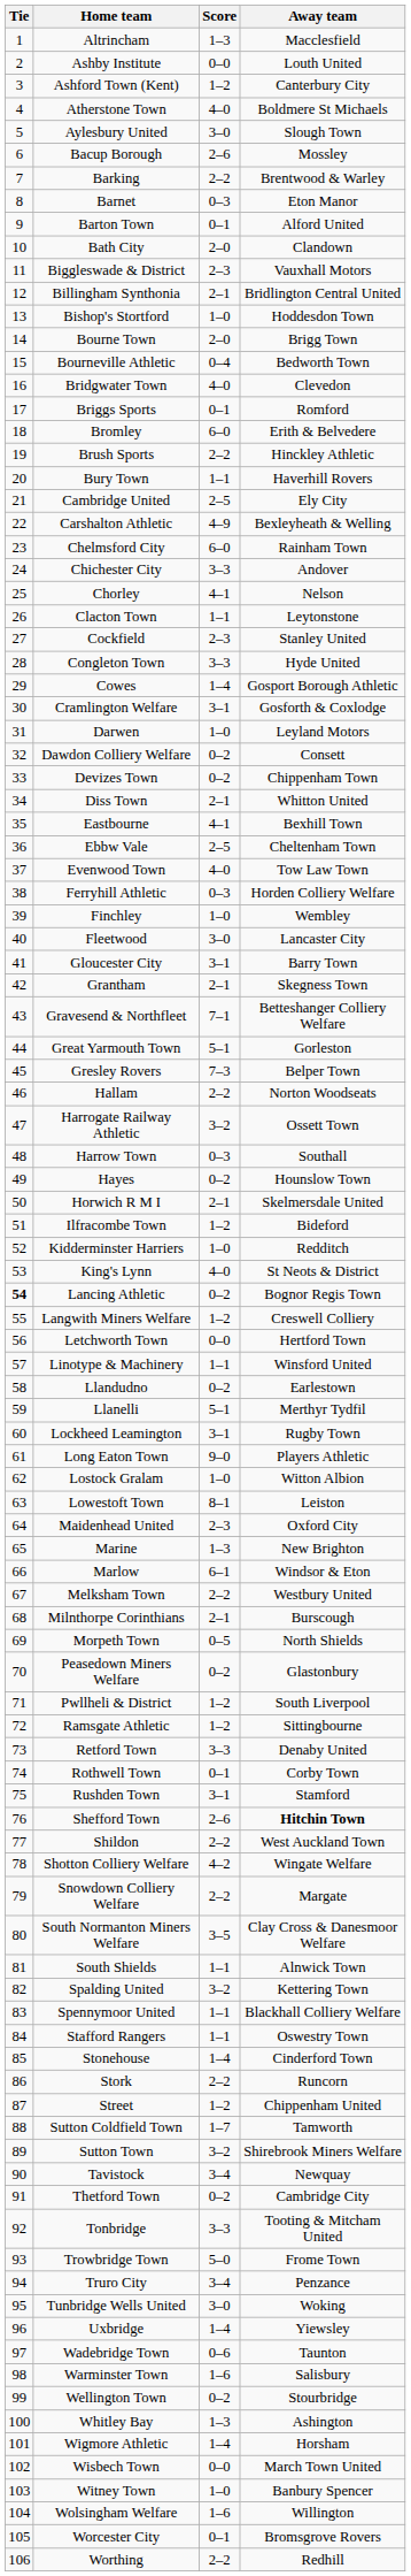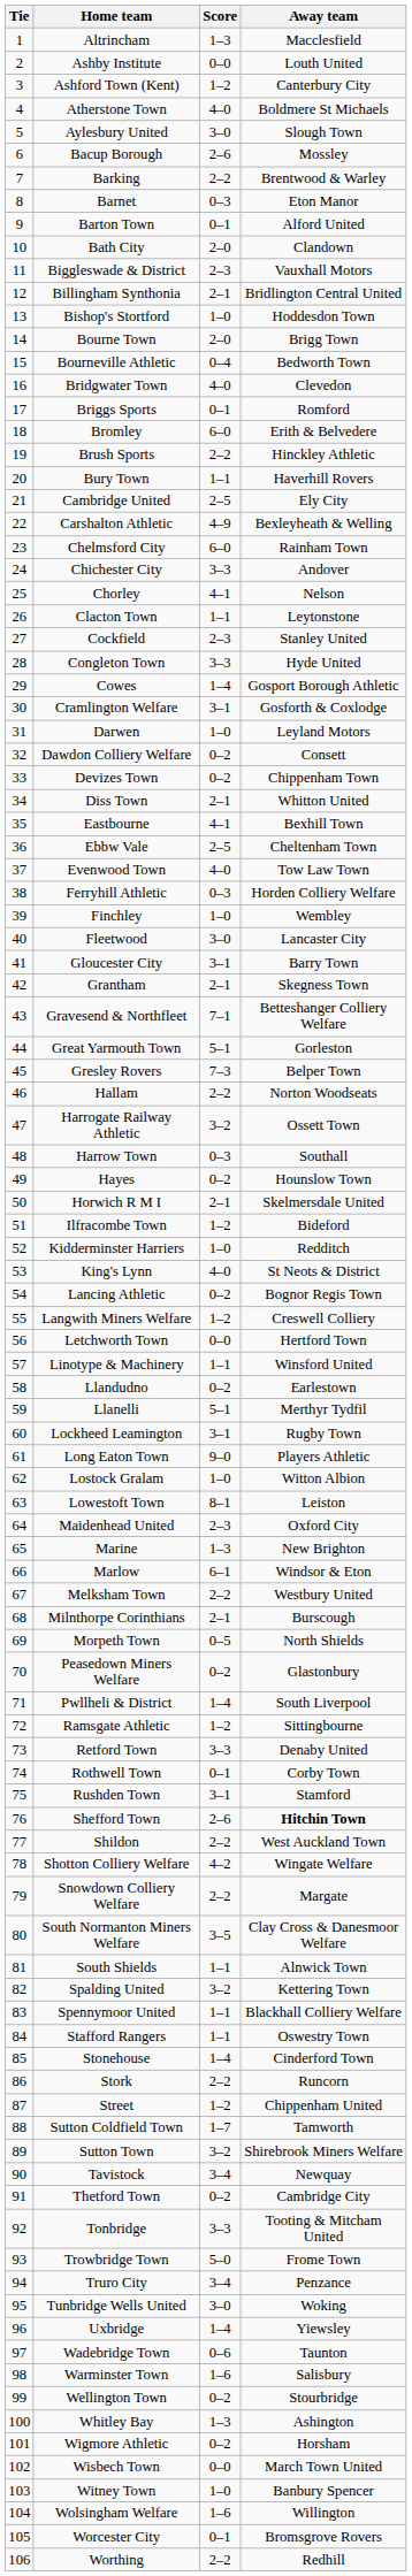 <table class="wikitable" style="text-align:center;">
 <tr>
 <th width=20>Tie</th>
 <th width=175>Home team</th>
 <th width=20>Score</th>
 <th width=175>Away team</th>
 </tr>
 <tr>
 <td>1</td>
 <td>Altrincham</td>
 <td>1–3</td>
 <td>Macclesfield</td>
 </tr>
 <tr>
 <td>2</td>
 <td>Ashby Institute</td>
 <td>0–0</td>
 <td>Louth United</td>
 </tr>
 <tr>
 <td>3</td>
 <td>Ashford Town (Kent)</td>
 <td>1–2</td>
 <td>Canterbury City</td>
 </tr>
 <tr>
 <td>4</td>
 <td>Atherstone Town</td>
 <td>4–0</td>
 <td>Boldmere St Michaels</td>
 </tr>
 <tr>
 <td>5</td>
 <td>Aylesbury United</td>
 <td>3–0</td>
 <td>Slough Town</td>
 </tr>
 <tr>
 <td>6</td>
 <td>Bacup Borough</td>
 <td>2–6</td>
 <td>Mossley</td>
 </tr>
 <tr>
 <td>7</td>
 <td>Barking</td>
 <td>2–2</td>
 <td>Brentwood & Warley</td>
 </tr>
 <tr>
 <td>8</td>
 <td>Barnet</td>
 <td>0–3</td>
 <td>Eton Manor</td>
 </tr>
 <tr>
 <td>9</td>
 <td>Barton Town</td>
 <td>0–1</td>
 <td>Alford United</td>
 </tr>
 <tr>
 <td>10</td>
 <td>Bath City</td>
 <td>2–0</td>
 <td>Clandown</td>
 </tr>
 <tr>
 <td>11</td>
 <td>Biggleswade & District</td>
 <td>2–3</td>
 <td>Vauxhall Motors</td>
 </tr>
 <tr>
 <td>12</td>
 <td>Billingham Synthonia</td>
 <td>2–1</td>
 <td>Bridlington Central United</td>
 </tr>
 <tr>
 <td>13</td>
 <td>Bishop's Stortford</td>
 <td>1–0</td>
 <td>Hoddesdon Town</td>
 </tr>
 <tr>
 <td>14</td>
 <td>Bourne Town</td>
 <td>2–0</td>
 <td>Brigg Town</td>
 </tr>
 <tr>
 <td>15</td>
 <td>Bourneville Athletic</td>
 <td>0–4</td>
 <td>Bedworth Town</td>
 </tr>
 <tr>
 <td>16</td>
 <td>Bridgwater Town</td>
 <td>4–0</td>
 <td>Clevedon</td>
 </tr>
 <tr>
 <td>17</td>
 <td>Briggs Sports</td>
 <td>0–1</td>
 <td>Romford</td>
 </tr>
 <tr>
 <td>18</td>
 <td>Bromley</td>
 <td>6–0</td>
 <td>Erith & Belvedere</td>
 </tr>
 <tr>
 <td>19</td>
 <td>Brush Sports</td>
 <td>2–2</td>
 <td>Hinckley Athletic</td>
 </tr>
 <tr>
 <td>20</td>
 <td>Bury Town</td>
 <td>1–1</td>
 <td>Haverhill Rovers</td>
 </tr>
 <tr>
 <td>21</td>
 <td>Cambridge United</td>
 <td>2–5</td>
 <td>Ely City</td>
 </tr>
 <tr>
 <td>22</td>
 <td>Carshalton Athletic</td>
 <td>4–9</td>
 <td>Bexleyheath & Welling</td>
 </tr>
 <tr>
 <td>23</td>
 <td>Chelmsford City</td>
 <td>6–0</td>
 <td>Rainham Town</td>
 </tr>
 <tr>
 <td>24</td>
 <td>Chichester City</td>
 <td>3–3</td>
 <td>Andover</td>
 </tr>
 <tr>
 <td>25</td>
 <td>Chorley</td>
 <td>4–1</td>
 <td>Nelson</td>
 </tr>
 <tr>
 <td>26</td>
 <td>Clacton Town</td>
 <td>1–1</td>
 <td>Leytonstone</td>
 </tr>
 <tr>
 <td>27</td>
 <td>Cockfield</td>
 <td>2–3</td>
 <td>Stanley United</td>
 </tr>
 <tr>
 <td>28</td>
 <td>Congleton Town</td>
 <td>3–3</td>
 <td>Hyde United</td>
 </tr>
 <tr>
 <td>29</td>
 <td>Cowes</td>
 <td>1–4</td>
 <td>Gosport Borough Athletic</td>
 </tr>
 <tr>
 <td>30</td>
 <td>Cramlington Welfare</td>
 <td>3–1</td>
 <td>Gosforth & Coxlodge</td>
 </tr>
 <tr>
 <td>31</td>
 <td>Darwen</td>
 <td>1–0</td>
 <td>Leyland Motors</td>
 </tr>
 <tr>
 <td>32</td>
 <td>Dawdon Colliery Welfare</td>
 <td>0–2</td>
 <td>Consett</td>
 </tr>
 <tr>
 <td>33</td>
 <td>Devizes Town</td>
 <td>0–2</td>
 <td>Chippenham Town</td>
 </tr>
 <tr>
 <td>34</td>
 <td>Diss Town</td>
 <td>2–1</td>
 <td>Whitton United</td>
 </tr>
 <tr>
 <td>35</td>
 <td>Eastbourne</td>
 <td>4–1</td>
 <td>Bexhill Town</td>
 </tr>
 <tr>
 <td>36</td>
 <td>Ebbw Vale</td>
 <td>2–5</td>
 <td>Cheltenham Town</td>
 </tr>
 <tr>
 <td>37</td>
 <td>Evenwood Town</td>
 <td>4–0</td>
 <td>Tow Law Town</td>
 </tr>
 <tr>
 <td>38</td>
 <td>Ferryhill Athletic</td>
 <td>0–3</td>
 <td>Horden Colliery Welfare</td>
 </tr>
 <tr>
 <td>39</td>
 <td>Finchley</td>
 <td>1–0</td>
 <td>Wembley</td>
 </tr>
 <tr>
 <td>40</td>
 <td>Fleetwood</td>
 <td>3–0</td>
 <td>Lancaster City</td>
 </tr>
 <tr>
 <td>41</td>
 <td>Gloucester City</td>
 <td>3–1</td>
 <td>Barry Town</td>
 </tr>
 <tr>
 <td>42</td>
 <td>Grantham</td>
 <td>2–1</td>
 <td>Skegness Town</td>
 </tr>
 <tr>
 <td>43</td>
 <td>Gravesend & Northfleet</td>
 <td>7–1</td>
 <td>Betteshanger Colliery Welfare</td>
 </tr>
 <tr>
 <td>44</td>
 <td>Great Yarmouth Town</td>
 <td>5–1</td>
 <td>Gorleston</td>
 </tr>
 <tr>
 <td>45</td>
 <td>Gresley Rovers</td>
 <td>7–3</td>
 <td>Belper Town</td>
 </tr>
 <tr>
 <td>46</td>
 <td>Hallam</td>
 <td>2–2</td>
 <td>Norton Woodseats</td>
 </tr>
 <tr>
 <td>47</td>
 <td>Harrogate Railway Athletic</td>
 <td>3–2</td>
 <td>Ossett Town</td>
 </tr>
 <tr>
 <td>48</td>
 <td>Harrow Town</td>
 <td>0–3</td>
 <td>Southall</td>
 </tr>
 <tr>
 <td>49</td>
 <td>Hayes</td>
 <td>0–2</td>
 <td>Hounslow Town</td>
 </tr>
 <tr>
 <td>50</td>
 <td>Horwich R M I</td>
 <td>2–1</td>
 <td>Skelmersdale United</td>
 </tr>
 <tr>
 <td>51</td>
 <td>Ilfracombe Town</td>
 <td>1–2</td>
 <td>Bideford</td>
 </tr>
 <tr>
 <td>52</td>
 <td>Kidderminster Harriers</td>
 <td>1–0</td>
 <td>Redditch</td>
 </tr>
 <tr>
 <td>53</td>
 <td>King's Lynn</td>
 <td>4–0</td>
 <td>St Neots & District</td>
 </tr>
 <tr>
-<td><strong>54</strong></td>
+<td>54</td>
 <td>Lancing Athletic</td>
 <td>0–2</td>
 <td>Bognor Regis Town</td>
 </tr>
 <tr>
 <td>55</td>
 <td>Langwith Miners Welfare</td>
 <td>1–2</td>
 <td>Creswell Colliery</td>
 </tr>
 <tr>
 <td>56</td>
 <td>Letchworth Town</td>
 <td>0–0</td>
 <td>Hertford Town</td>
 </tr>
 <tr>
 <td>57</td>
 <td>Linotype & Machinery</td>
 <td>1–1</td>
 <td>Winsford United</td>
 </tr>
 <tr>
 <td>58</td>
 <td>Llandudno</td>
 <td>0–2</td>
 <td>Earlestown</td>
 </tr>
 <tr>
 <td>59</td>
 <td>Llanelli</td>
 <td>5–1</td>
 <td>Merthyr Tydfil</td>
 </tr>
 <tr>
 <td>60</td>
 <td>Lockheed Leamington</td>
 <td>3–1</td>
 <td>Rugby Town</td>
 </tr>
 <tr>
 <td>61</td>
 <td>Long Eaton Town</td>
 <td>9–0</td>
 <td>Players Athletic</td>
 </tr>
 <tr>
 <td>62</td>
 <td>Lostock Gralam</td>
 <td>1–0</td>
 <td>Witton Albion</td>
 </tr>
 <tr>
 <td>63</td>
 <td>Lowestoft Town</td>
 <td>8–1</td>
 <td>Leiston</td>
 </tr>
 <tr>
 <td>64</td>
 <td>Maidenhead United</td>
 <td>2–3</td>
 <td>Oxford City</td>
 </tr>
 <tr>
 <td>65</td>
 <td>Marine</td>
 <td>1–3</td>
 <td>New Brighton</td>
 </tr>
 <tr>
 <td>66</td>
 <td>Marlow</td>
 <td>6–1</td>
 <td>Windsor & Eton</td>
 </tr>
 <tr>
 <td>67</td>
 <td>Melksham Town</td>
 <td>2–2</td>
 <td>Westbury United</td>
 </tr>
 <tr>
 <td>68</td>
 <td>Milnthorpe Corinthians</td>
 <td>2–1</td>
 <td>Burscough</td>
 </tr>
 <tr>
 <td>69</td>
 <td>Morpeth Town</td>
 <td>0–5</td>
 <td>North Shields</td>
 </tr>
 <tr>
 <td>70</td>
 <td>Peasedown Miners Welfare</td>
 <td>0–2</td>
 <td>Glastonbury</td>
 </tr>
 <tr>
 <td>71</td>
 <td>Pwllheli & District</td>
-<td>1–2</td>
+<td>1–4</td>
 <td>South Liverpool</td>
 </tr>
 <tr>
 <td>72</td>
 <td>Ramsgate Athletic</td>
 <td>1–2</td>
 <td>Sittingbourne</td>
 </tr>
 <tr>
 <td>73</td>
 <td>Retford Town</td>
 <td>3–3</td>
 <td>Denaby United</td>
 </tr>
 <tr>
 <td>74</td>
 <td>Rothwell Town</td>
 <td>0–1</td>
 <td>Corby Town</td>
 </tr>
 <tr>
 <td>75</td>
 <td>Rushden Town</td>
 <td>3–1</td>
 <td>Stamford</td>
 </tr>
 <tr>
 <td>76</td>
 <td>Shefford Town</td>
 <td>2–6</td>
 <td><strong>Hitchin Town</strong></td>
 </tr>
 <tr>
 <td>77</td>
 <td>Shildon</td>
 <td>2–2</td>
 <td>West Auckland Town</td>
 </tr>
 <tr>
 <td>78</td>
 <td>Shotton Colliery Welfare</td>
 <td>4–2</td>
 <td>Wingate Welfare</td>
 </tr>
 <tr>
 <td>79</td>
 <td>Snowdown Colliery Welfare</td>
 <td>2–2</td>
 <td>Margate</td>
 </tr>
 <tr>
 <td>80</td>
 <td>South Normanton Miners Welfare</td>
 <td>3–5</td>
 <td>Clay Cross & Danesmoor Welfare</td>
 </tr>
 <tr>
 <td>81</td>
 <td>South Shields</td>
 <td>1–1</td>
 <td>Alnwick Town</td>
 </tr>
 <tr>
 <td>82</td>
 <td>Spalding United</td>
 <td>3–2</td>
 <td>Kettering Town</td>
 </tr>
 <tr>
 <td>83</td>
 <td>Spennymoor United</td>
 <td>1–1</td>
 <td>Blackhall Colliery Welfare</td>
 </tr>
 <tr>
 <td>84</td>
 <td>Stafford Rangers</td>
 <td>1–1</td>
 <td>Oswestry Town</td>
 </tr>
 <tr>
 <td>85</td>
 <td>Stonehouse</td>
 <td>1–4</td>
 <td>Cinderford Town</td>
 </tr>
 <tr>
 <td>86</td>
 <td>Stork</td>
 <td>2–2</td>
 <td>Runcorn</td>
 </tr>
 <tr>
 <td>87</td>
 <td>Street</td>
 <td>1–2</td>
 <td>Chippenham United</td>
 </tr>
 <tr>
 <td>88</td>
 <td>Sutton Coldfield Town</td>
 <td>1–7</td>
 <td>Tamworth</td>
 </tr>
 <tr>
 <td>89</td>
 <td>Sutton Town</td>
 <td>3–2</td>
 <td>Shirebrook Miners Welfare</td>
 </tr>
 <tr>
 <td>90</td>
 <td>Tavistock</td>
 <td>3–4</td>
 <td>Newquay</td>
 </tr>
 <tr>
 <td>91</td>
 <td>Thetford Town</td>
 <td>0–2</td>
 <td>Cambridge City</td>
 </tr>
 <tr>
 <td>92</td>
 <td>Tonbridge</td>
 <td>3–3</td>
 <td>Tooting & Mitcham United</td>
 </tr>
 <tr>
 <td>93</td>
 <td>Trowbridge Town</td>
 <td>5–0</td>
 <td>Frome Town</td>
 </tr>
 <tr>
 <td>94</td>
 <td>Truro City</td>
 <td>3–4</td>
 <td>Penzance</td>
 </tr>
 <tr>
 <td>95</td>
 <td>Tunbridge Wells United</td>
 <td>3–0</td>
 <td>Woking</td>
 </tr>
 <tr>
 <td>96</td>
 <td>Uxbridge</td>
 <td>1–4</td>
 <td>Yiewsley</td>
 </tr>
 <tr>
 <td>97</td>
 <td>Wadebridge Town</td>
 <td>0–6</td>
 <td>Taunton</td>
 </tr>
 <tr>
 <td>98</td>
 <td>Warminster Town</td>
 <td>1–6</td>
 <td>Salisbury</td>
 </tr>
 <tr>
 <td>99</td>
 <td>Wellington Town</td>
 <td>0–2</td>
 <td>Stourbridge</td>
 </tr>
 <tr>
 <td>100</td>
 <td>Whitley Bay</td>
 <td>1–3</td>
 <td>Ashington</td>
 </tr>
 <tr>
 <td>101</td>
 <td>Wigmore Athletic</td>
-<td>1–4</td>
+<td>0–2</td>
 <td>Horsham</td>
 </tr>
 <tr>
 <td>102</td>
 <td>Wisbech Town</td>
 <td>0–0</td>
 <td>March Town United</td>
 </tr>
 <tr>
 <td>103</td>
 <td>Witney Town</td>
 <td>1–0</td>
 <td>Banbury Spencer</td>
 </tr>
 <tr>
 <td>104</td>
 <td>Wolsingham Welfare</td>
 <td>1–6</td>
 <td>Willington</td>
 </tr>
 <tr>
 <td>105</td>
 <td>Worcester City</td>
 <td>0–1</td>
 <td>Bromsgrove Rovers</td>
 </tr>
 <tr>
 <td>106</td>
 <td>Worthing</td>
 <td>2–2</td>
 <td>Redhill</td>
 </tr>
 </table>
